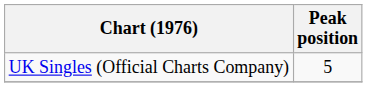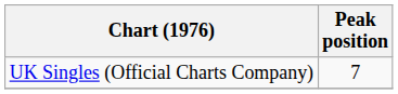 <table class="wikitable sortable">
 <tr>
 <th align="left">Chart (1976)</th>
 <th align="left">Peak<br>position</th>
 </tr>
 <tr>
 <td><a href='#'>UK Singles</a> (Official Charts Company)</td>
-<td style="text-align:center;">5</td>
+<td style="text-align:center;">7</td>
 </tr>
 <tr>
 </tr>
 </table>
